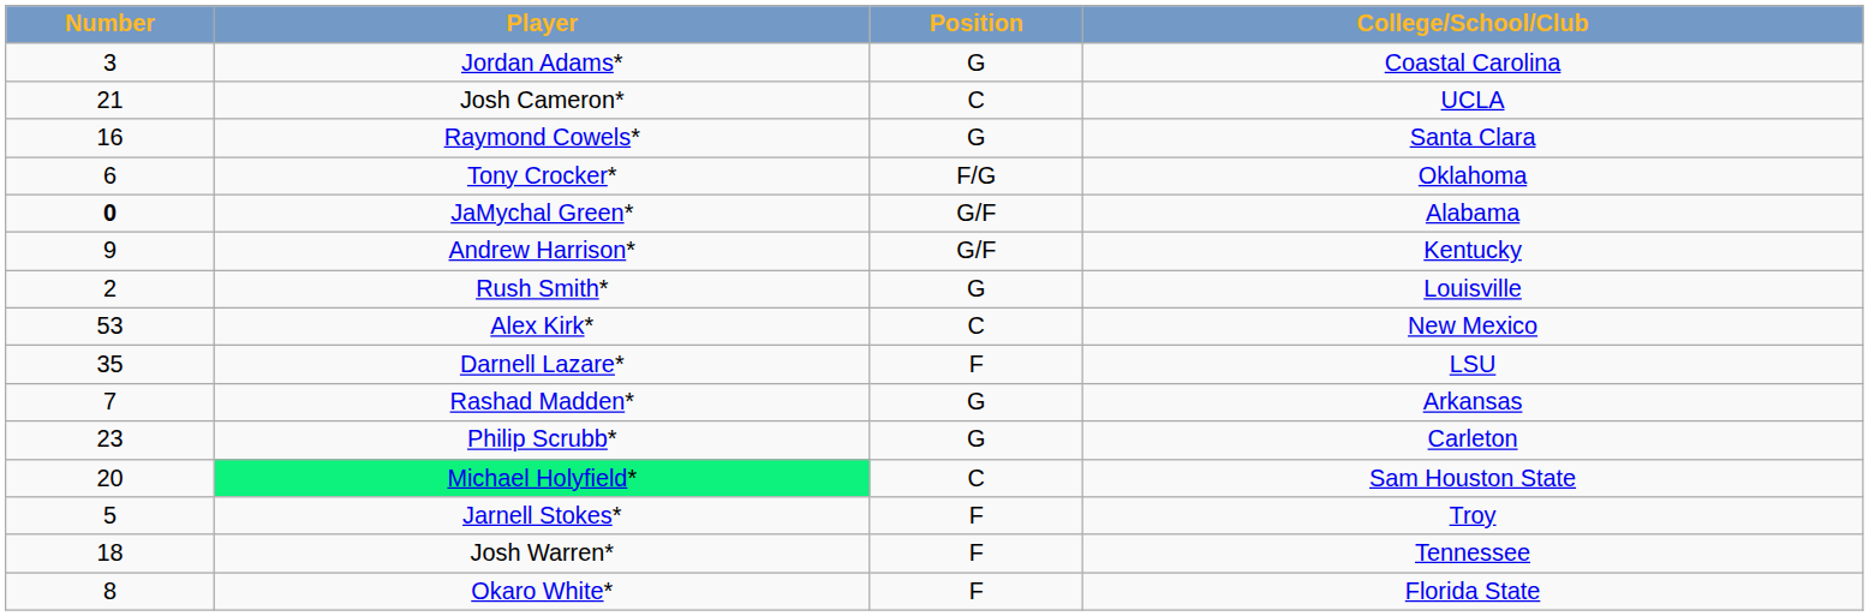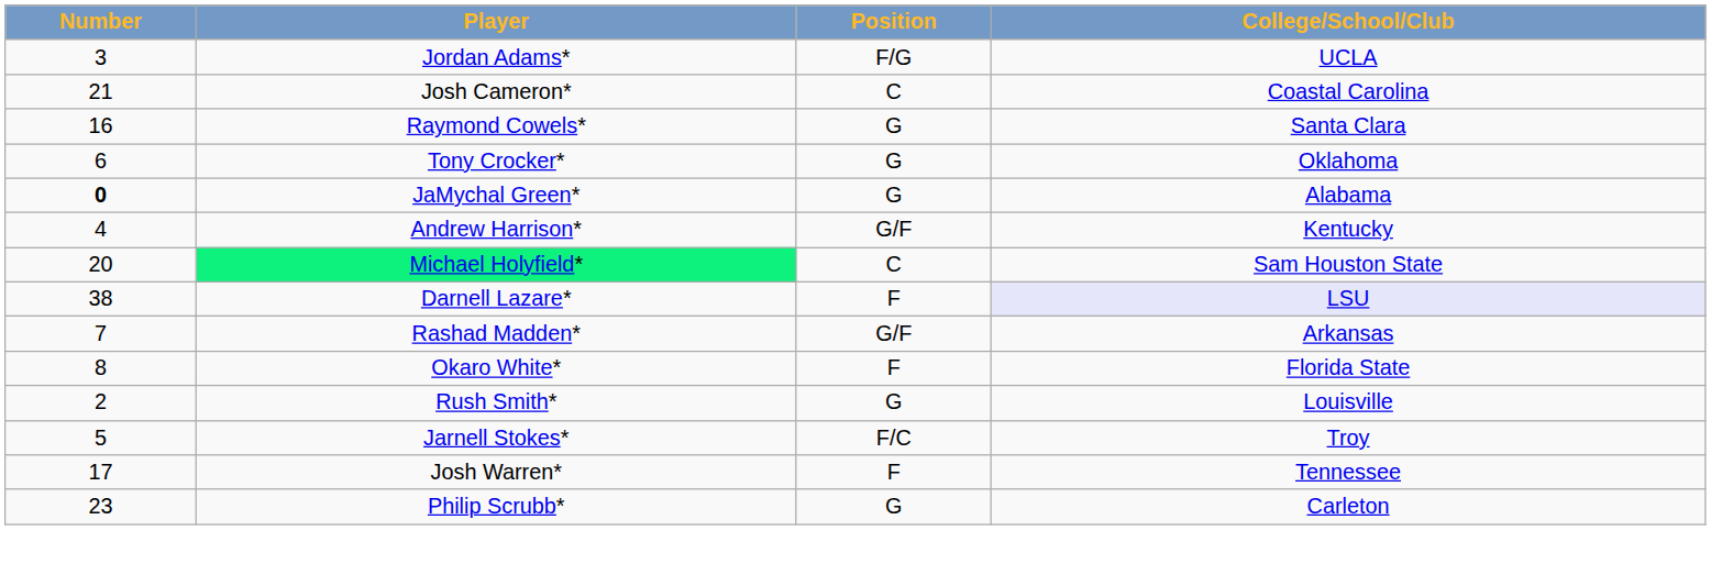 <table class="wikitable sortable sortable">
 <tr>
 <th style="background:#7399C6; color:#FDB927" width="1%">Number</th>
 <th style="background:#7399C6; color:#FDB927" width="5%">Player</th>
 <th style="background:#7399C6; color:#FDB927" width="1%">Position</th>
 <th style="background:#7399C6; color:#FDB927" width="5%">College/School/Club</th>
 </tr>
 <tr style="text-align: center">
 <td>3</td>
 <td><a href='#'>Jordan Adams</a>*</td>
-<td>G</td>
-<td><a href='#'>Coastal Carolina</a></td>
+<td>F/G</td>
+<td><a href='#'>UCLA</a></td>
 </tr>
 <tr style="text-align: center">
 <td>21</td>
 <td>Josh Cameron*</td>
 <td>C</td>
-<td><a href='#'>UCLA</a></td>
+<td><a href='#'>Coastal Carolina</a></td>
 </tr>
 <tr style="text-align: center">
 <td>16</td>
 <td><a href='#'>Raymond Cowels</a>*</td>
 <td>G</td>
 <td><a href='#'>Santa Clara</a></td>
 </tr>
 <tr style="text-align: center">
 <td>6</td>
 <td><a href='#'>Tony Crocker</a>*</td>
-<td>F/G</td>
+<td>G</td>
 <td><a href='#'>Oklahoma</a></td>
 </tr>
 <tr style="text-align: center">
 <td><strong>0</strong></td>
 <td><a href='#'>JaMychal Green</a>*</td>
-<td>G/F</td>
+<td>G</td>
 <td><a href='#'>Alabama</a></td>
 </tr>
 <tr style="text-align: center">
-<td>9</td>
+<td>4</td>
 <td><a href='#'>Andrew Harrison</a>*</td>
 <td>G/F</td>
 <td><a href='#'>Kentucky</a></td>
+</tr>
+<tr style="text-align: center">
+<td>20</td>
+<td bgcolor="#0CF27D"><a href='#'>Michael Holyfield</a>*</td>
+<td>C</td>
+<td><a href='#'>Sam Houston State</a></td>
+</tr>
+<tr style="text-align: center">
+<td>38</td>
+<td><a href='#'>Darnell Lazare</a>*</td>
+<td>F</td>
+<td style="background: lavender;"><a href='#'>LSU</a></td>
+</tr>
+<tr style="text-align: center">
+<td>7</td>
+<td><a href='#'>Rashad Madden</a>*</td>
+<td>G/F</td>
+<td><a href='#'>Arkansas</a></td>
+</tr>
+<tr style="text-align: center">
+<td>8</td>
+<td><a href='#'>Okaro White</a>*</td>
+<td>F</td>
+<td><a href='#'>Florida State</a></td>
 </tr>
 <tr style="text-align: center">
 <td>2</td>
 <td><a href='#'>Rush Smith</a>*</td>
 <td>G</td>
 <td><a href='#'>Louisville</a></td>
 </tr>
 <tr style="text-align: center">
-<td>53</td>
-<td><a href='#'>Alex Kirk</a>*</td>
-<td>C</td>
-<td><a href='#'>New Mexico</a></td>
+<td>5</td>
+<td><a href='#'>Jarnell Stokes</a>*</td>
+<td>F/C</td>
+<td><a href='#'>Troy</a></td>
 </tr>
 <tr style="text-align: center">
-<td>35</td>
-<td><a href='#'>Darnell Lazare</a>*</td>
+<td>17</td>
+<td>Josh Warren*</td>
 <td>F</td>
-<td><a href='#'>LSU</a></td>
-</tr>
-<tr style="text-align: center">
-<td>7</td>
-<td><a href='#'>Rashad Madden</a>*</td>
-<td>G</td>
-<td><a href='#'>Arkansas</a></td>
+<td><a href='#'>Tennessee</a></td>
 </tr>
 <tr style="text-align: center">
 <td>23</td>
 <td><a href='#'>Philip Scrubb</a>*</td>
 <td>G</td>
 <td><a href='#'>Carleton</a></td>
 </tr>
-<tr style="text-align: center">
-<td>20</td>
-<td bgcolor="#0CF27D"><a href='#'>Michael Holyfield</a>*</td>
-<td>C</td>
-<td><a href='#'>Sam Houston State</a></td>
-</tr>
-<tr style="text-align: center">
-<td>5</td>
-<td><a href='#'>Jarnell Stokes</a>*</td>
-<td>F</td>
-<td><a href='#'>Troy</a></td>
-</tr>
-<tr style="text-align: center">
-<td>18</td>
-<td>Josh Warren*</td>
-<td>F</td>
-<td><a href='#'>Tennessee</a></td>
-</tr>
-<tr style="text-align: center">
-<td>8</td>
-<td><a href='#'>Okaro White</a>*</td>
-<td>F</td>
-<td><a href='#'>Florida State</a></td>
-</tr>
 </table>
